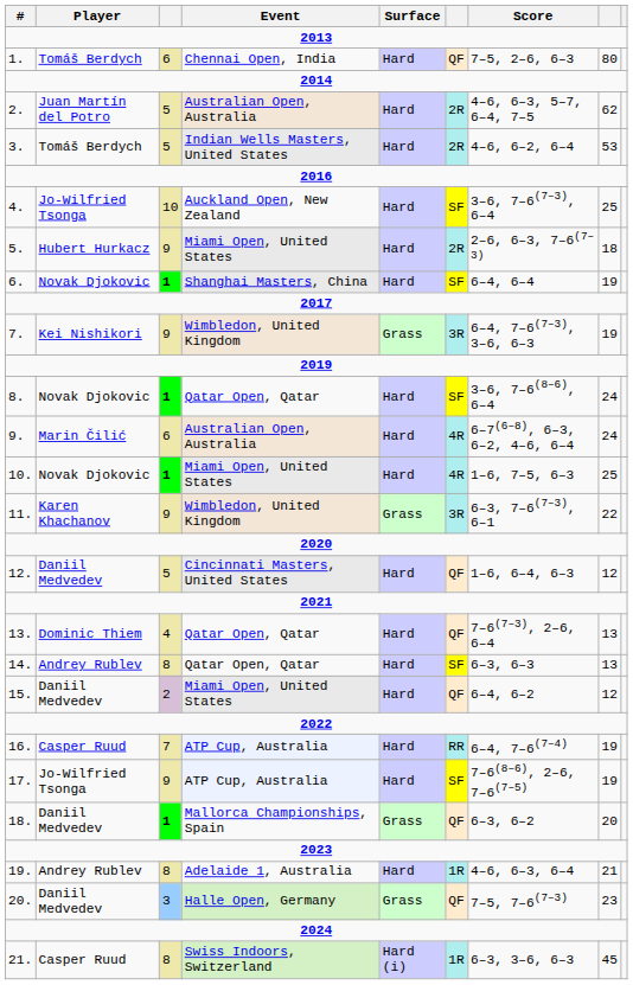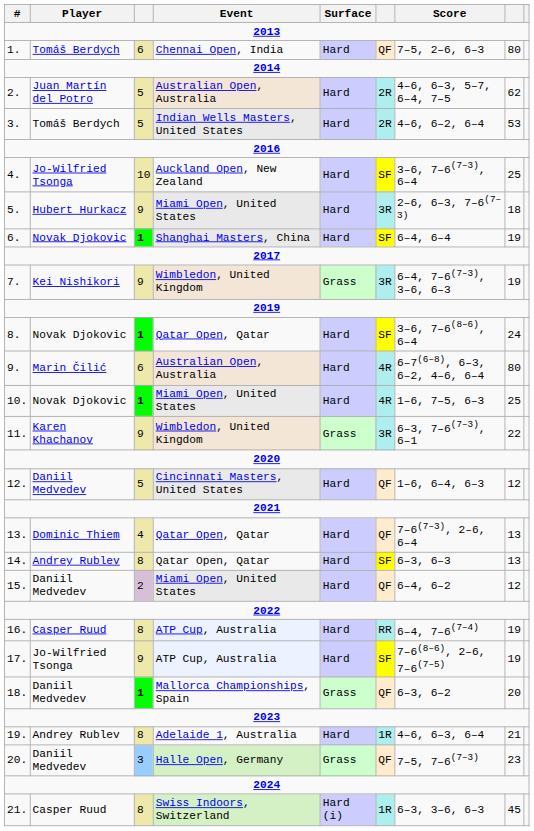 <table class="wikitable sortable">
 <tr>
 <th class="unsortable">#</th>
 <th>Player</th>
 <th></th>
 <th>Event</th>
 <th>Surface</th>
 <th class="unsortable"></th>
 <th class="unsortable">Score</th>
 <th class="unsortable"></th>
 <th class="unsortable"></th>
 </tr>
 <tr>
 <td colspan=9 style=text-align:center><strong><a href='#'>2013</a></strong></td>
 </tr>
 <tr>
 <td>1.</td>
 <td> <a href='#'>Tomáš Berdych</a></td>
 <td style=background:#eee8aa>6</td>
 <td><a href='#'>Chennai Open</a>, India</td>
 <td style=background:#ccf>Hard</td>
 <td style=background:#ffebcd>QF</td>
 <td>7–5, 2–6, 6–3</td>
 <td style=text-align:center>80</td>
 <td></td>
 </tr>
 <tr>
 <td colspan=9 style=text-align:center><strong><a href='#'>2014</a></strong></td>
 </tr>
 <tr>
 <td>2.</td>
 <td> <a href='#'>Juan Martín del Potro</a></td>
 <td style=background:#eee8aa>5</td>
 <td style=background:#f3e6d7><a href='#'>Australian Open</a>, Australia</td>
 <td style=background:#ccf>Hard</td>
 <td style=background:#afeeee>2R</td>
 <td>4–6, 6–3, 5–7, 6–4, 7–5</td>
 <td style=text-align:center>62</td>
 <td></td>
 </tr>
 <tr>
 <td>3.</td>
 <td> Tomáš Berdych</td>
 <td style=background:#eee8aa>5</td>
 <td style=background:#e9e9e9><a href='#'>Indian Wells Masters</a>, United States</td>
 <td style=background:#ccf>Hard</td>
 <td style=background:#afeeee>2R</td>
 <td>4–6, 6–2, 6–4</td>
 <td style=text-align:center>53</td>
 <td></td>
 </tr>
 <tr>
 <td colspan=9 style=text-align:center><strong><a href='#'>2016</a></strong></td>
 </tr>
 <tr>
 <td>4.</td>
 <td> <a href='#'>Jo-Wilfried Tsonga</a></td>
 <td style=background:#eee8aa>10</td>
 <td><a href='#'>Auckland Open</a>, New Zealand</td>
 <td style=background:#ccf>Hard</td>
 <td style=background:yellow>SF</td>
 <td>3–6, 7–6<sup>(7–3)</sup>, 6–4</td>
 <td style=text-align:center>25</td>
 <td></td>
 </tr>
 <tr>
 <td>5.</td>
 <td> <a href='#'>Hubert Hurkacz</a></td>
 <td style=background:#eee8aa>9</td>
 <td style=background:#e9e9e9><a href='#'>Miami Open</a>, United States</td>
 <td style=background:#ccf>Hard</td>
-<td style=background:#afeeee>2R</td>
+<td style=background:#afeeee>3R</td>
 <td>2–6, 6–3, 7–6<sup>(7–3)</sup></td>
 <td style=text-align:center>18</td>
 <td></td>
 </tr>
 <tr>
 <td>6.</td>
 <td> <a href='#'>Novak Djokovic</a></td>
 <td style=background:lime><strong>1</strong></td>
 <td style=background:#e9e9e9><a href='#'>Shanghai Masters</a>, China</td>
 <td style=background:#ccf>Hard</td>
 <td style=background:yellow>SF</td>
 <td>6–4, 6–4</td>
 <td style=text-align:center>19</td>
 <td></td>
 </tr>
 <tr>
 <td colspan=9 style=text-align:center><strong><a href='#'>2017</a></strong></td>
 </tr>
 <tr>
 <td>7.</td>
 <td> <a href='#'>Kei Nishikori</a></td>
 <td style=background:#eee8aa>9</td>
 <td style=background:#f3e6d7><a href='#'>Wimbledon</a>, United Kingdom</td>
 <td style=background:#cfc>Grass</td>
 <td style=background:#afeeee>3R</td>
 <td>6–4, 7–6<sup>(7–3)</sup>, 3–6, 6–3</td>
 <td style=text-align:center>19</td>
 <td></td>
 </tr>
 <tr>
 <td colspan=9 style=text-align:center><strong><a href='#'>2019</a></strong></td>
 </tr>
 <tr>
 <td>8.</td>
 <td> Novak Djokovic</td>
 <td style=background:lime><strong>1</strong></td>
 <td><a href='#'>Qatar Open</a>, Qatar</td>
 <td style=background:#ccf>Hard</td>
 <td style=background:yellow>SF</td>
 <td>3–6, 7–6<sup>(8–6)</sup>, 6–4</td>
 <td style=text-align:center>24</td>
 <td></td>
 </tr>
 <tr>
 <td>9.</td>
 <td> <a href='#'>Marin Čilić</a></td>
 <td style=background:#eee8aa>6</td>
 <td style=background:#f3e6d7><a href='#'>Australian Open</a>, Australia</td>
 <td style=background:#ccf>Hard</td>
 <td style=background:#afeeee>4R</td>
 <td>6–7<sup>(6–8)</sup>, 6–3, 6–2, 4–6, 6–4</td>
-<td style=text-align:center>24</td>
+<td style=text-align:center>80</td>
 <td></td>
 </tr>
 <tr>
 <td>10.</td>
 <td> Novak Djokovic</td>
 <td style=background:lime><strong>1</strong></td>
 <td style=background:#e9e9e9><a href='#'>Miami Open</a>, United States</td>
 <td style=background:#ccf>Hard</td>
 <td style=background:#afeeee>4R</td>
 <td>1–6, 7–5, 6–3</td>
 <td style=text-align:center>25</td>
 <td></td>
 </tr>
 <tr>
 <td>11.</td>
 <td> <a href='#'>Karen Khachanov</a></td>
 <td style=background:#eee8aa>9</td>
 <td style=background:#f3e6d7><a href='#'>Wimbledon</a>, United Kingdom</td>
 <td style=background:#cfc>Grass</td>
 <td style=background:#afeeee>3R</td>
 <td>6–3, 7–6<sup>(7–3)</sup>, 6–1</td>
 <td style=text-align:center>22</td>
 <td></td>
 </tr>
 <tr>
 <td colspan=9 style=text-align:center><strong><a href='#'>2020</a></strong></td>
 </tr>
 <tr>
 <td>12.</td>
 <td> <a href='#'>Daniil Medvedev</a></td>
 <td style=background:#eee8aa>5</td>
 <td style=background:#e9e9e9><a href='#'>Cincinnati Masters</a>, United States</td>
 <td style=background:#ccf>Hard</td>
 <td style=background:#ffebcd>QF</td>
 <td>1–6, 6–4, 6–3</td>
 <td style=text-align:center>12</td>
 <td></td>
 </tr>
 <tr>
 <td colspan=9 style=text-align:center><strong><a href='#'>2021</a></strong></td>
 </tr>
 <tr>
 <td>13.</td>
 <td> <a href='#'>Dominic Thiem</a></td>
 <td style=background:#eee8aa>4</td>
 <td><a href='#'>Qatar Open</a>, Qatar</td>
 <td style=background:#ccf>Hard</td>
 <td style=background:#ffebcd>QF</td>
 <td>7–6<sup>(7–3)</sup>, 2–6, 6–4</td>
 <td style=text-align:center>13</td>
 <td></td>
 </tr>
 <tr>
 <td>14.</td>
 <td> <a href='#'>Andrey Rublev</a></td>
 <td style=background:#eee8aa>8</td>
 <td>Qatar Open, Qatar</td>
 <td style=background:#ccf>Hard</td>
 <td style=background:yellow>SF</td>
 <td>6–3, 6–3</td>
 <td style=text-align:center>13</td>
 <td></td>
 </tr>
 <tr>
 <td>15.</td>
 <td> Daniil Medvedev</td>
 <td style=background:thistle>2</td>
 <td style=background:#e9e9e9><a href='#'>Miami Open</a>, United States</td>
 <td style=background:#ccf>Hard</td>
 <td style=background:#ffebcd>QF</td>
 <td>6–4, 6–2</td>
 <td style=text-align:center>12</td>
 <td></td>
 </tr>
 <tr>
 <td colspan=9 style=text-align:center><strong><a href='#'>2022</a></strong></td>
 </tr>
 <tr>
 <td>16.</td>
 <td> <a href='#'>Casper Ruud</a></td>
-<td style=background:#eee8aa>7</td>
+<td style=background:#eee8aa>8</td>
 <td style=background:#ecf2ff><a href='#'>ATP Cup</a>, Australia</td>
 <td style=background:#ccf>Hard</td>
 <td style=background:#afeeee>RR</td>
 <td>6–4, 7–6<sup>(7–4)</sup></td>
 <td style=text-align:center>19</td>
 <td></td>
 </tr>
 <tr>
 <td>17.</td>
 <td> Jo-Wilfried Tsonga</td>
 <td style=background:#eee8aa>9</td>
 <td style=background:#ecf2ff>ATP Cup, Australia</td>
 <td style=background:#ccf>Hard</td>
 <td style=background:yellow>SF</td>
 <td>7–6<sup>(8–6)</sup>, 2–6, 7–6<sup>(7–5)</sup></td>
 <td style=text-align:center>19</td>
 <td></td>
 </tr>
 <tr>
 <td>18.</td>
 <td> Daniil Medvedev</td>
 <td style=background:lime><strong>1</strong></td>
 <td><a href='#'>Mallorca Championships</a>, Spain</td>
 <td style=background:#ccffcc>Grass</td>
 <td style=background:#ffebcd>QF</td>
 <td>6–3, 6–2</td>
 <td style=text-align:center>20</td>
 <td></td>
 </tr>
 <tr>
 <td colspan=9 style=text-align:center><strong><a href='#'>2023</a></strong></td>
 </tr>
 <tr>
 <td>19.</td>
 <td> Andrey Rublev</td>
 <td style=background:#eee8aa>8</td>
 <td><a href='#'>Adelaide 1</a>, Australia</td>
 <td style=background:#ccf>Hard</td>
 <td style=background:#afeeee>1R</td>
 <td>4–6, 6–3, 6–4</td>
 <td style=text-align:center>21</td>
 <td></td>
 </tr>
 <tr>
 <td>20.</td>
 <td> Daniil Medvedev</td>
 <td style=background:#9cf>3</td>
 <td style=background:#d4f1c5><a href='#'>Halle Open</a>, Germany</td>
 <td style=background:#cfc>Grass</td>
 <td style=background:#ffebcd>QF</td>
 <td>7–5, 7–6<sup>(7–3)</sup></td>
 <td style=text-align:center>23</td>
 <td></td>
 </tr>
 <tr>
 <td colspan=9 style=text-align:center><strong><a href='#'>2024</a></strong></td>
 </tr>
 <tr>
 <td>21.</td>
 <td> Casper Ruud</td>
 <td style=background:#eee8aa>8</td>
 <td style=background:#d4f1c5><a href='#'>Swiss Indoors</a>, Switzerland</td>
 <td style=background:#ccccff>Hard (i)</td>
 <td style=background:#afeeee>1R</td>
 <td>6–3, 3–6, 6–3</td>
 <td style=text-align:center>45</td>
 <td></td>
 </tr>
 </table>
